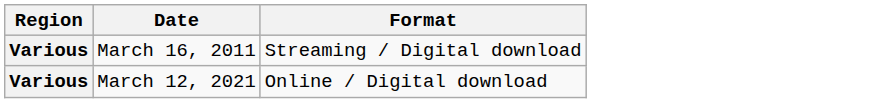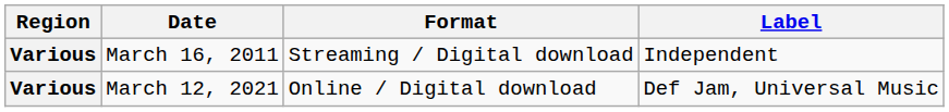 <table class="wikitable plainrowheaders">
 <tr>
 <th scope="col">Region</th>
 <th scope="col">Date</th>
 <th scope="col">Format</th>
+<th scope="col"><a href='#'>Label</a></th>
 </tr>
 <tr>
 <th scope="row">Various</th>
 <td>March 16, 2011</td>
 <td>Streaming / Digital download</td>
+<td>Independent</td>
 </tr>
 <tr>
 <th scope="row">Various</th>
 <td>March 12, 2021</td>
 <td>Online / Digital download</td>
+<td>Def Jam, Universal Music</td>
 </tr>
 </table>
